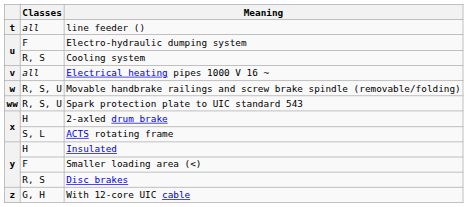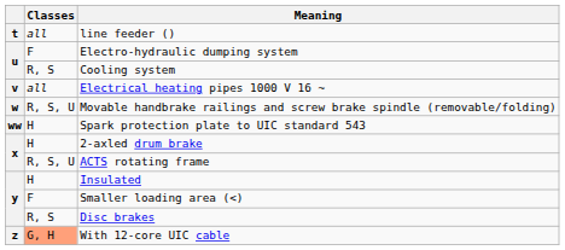 <table class="wikitable sortable">
 <tr>
 <th></th>
 <th>Classes</th>
 <th>Meaning</th>
 </tr>
 <tr ---->
 <th>t</th>
 <td><em>all</em></td>
 <td>line feeder ()</td>
 </tr>
 <tr>
 <th rowspan=2>u</th>
 <td>F</td>
 <td>Electro-hydraulic dumping system</td>
 </tr>
 <tr>
 <td>R, S</td>
 <td>Cooling system</td>
 </tr>
 <tr>
 <th>v</th>
 <td><em>all</em></td>
 <td><a href='#'>Electrical heating</a> pipes 1000 V 16 ~</td>
 </tr>
 <tr>
 <th>w</th>
 <td>R, S, U</td>
 <td>Movable handbrake railings and screw brake spindle (removable/folding)</td>
 </tr>
 <tr>
 <th>ww</th>
-<td>R, S, U</td>
+<td>H</td>
 <td>Spark protection plate to UIC standard 543</td>
 </tr>
 <tr>
 <th rowspan=2>x</th>
 <td>H</td>
 <td>2-axled <a href='#'>drum brake</a></td>
 </tr>
 <tr>
-<td>S, L</td>
+<td>R, S, U</td>
 <td><a href='#'>ACTS</a> rotating frame</td>
 </tr>
 <tr>
 <th rowspan=3>y</th>
 <td>H</td>
 <td><a href='#'>Insulated</a></td>
 </tr>
 <tr>
 <td>F</td>
 <td>Smaller loading area (<)</td>
 </tr>
 <tr>
 <td>R, S</td>
 <td><a href='#'>Disc brakes</a></td>
 </tr>
 <tr>
 <th>z</th>
-<td>G, H</td>
+<td style="background: lightsalmon;">G, H</td>
 <td>With 12-core UIC <a href='#'>cable</a></td>
 </tr>
 </table>
